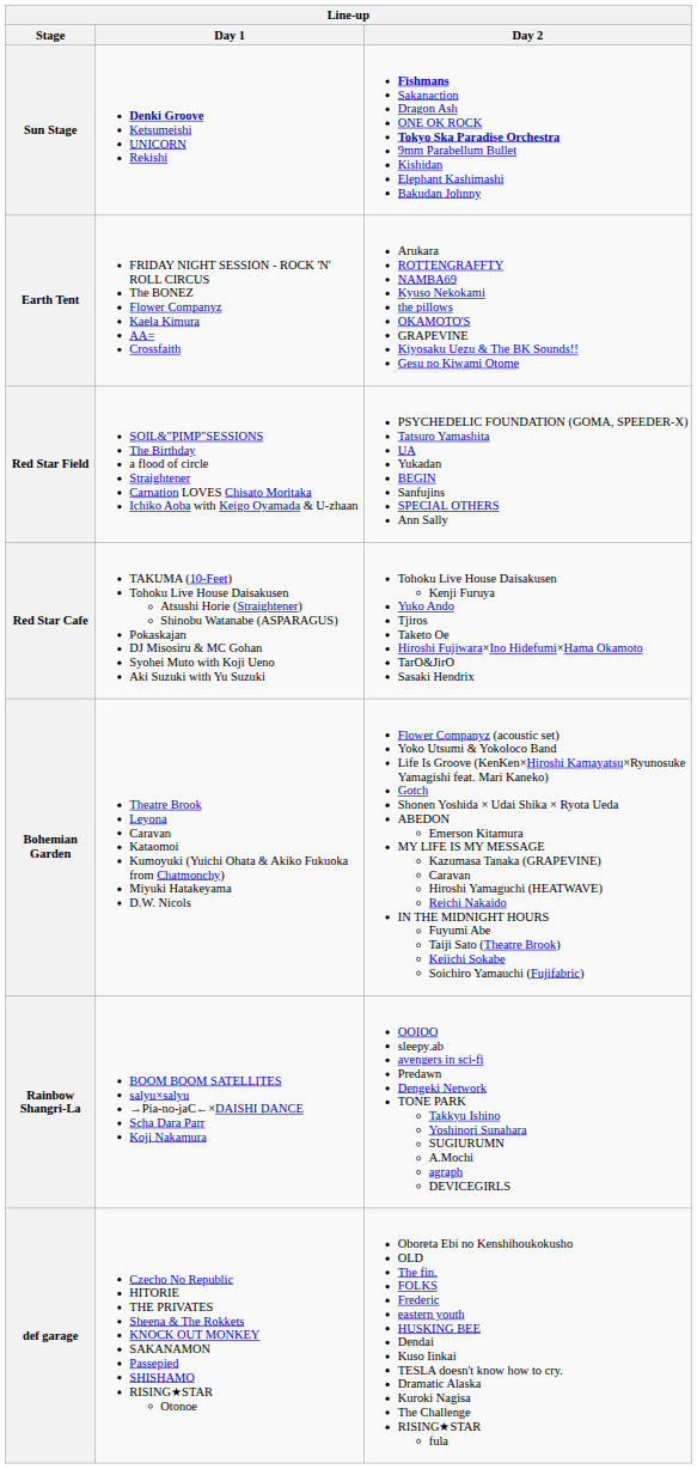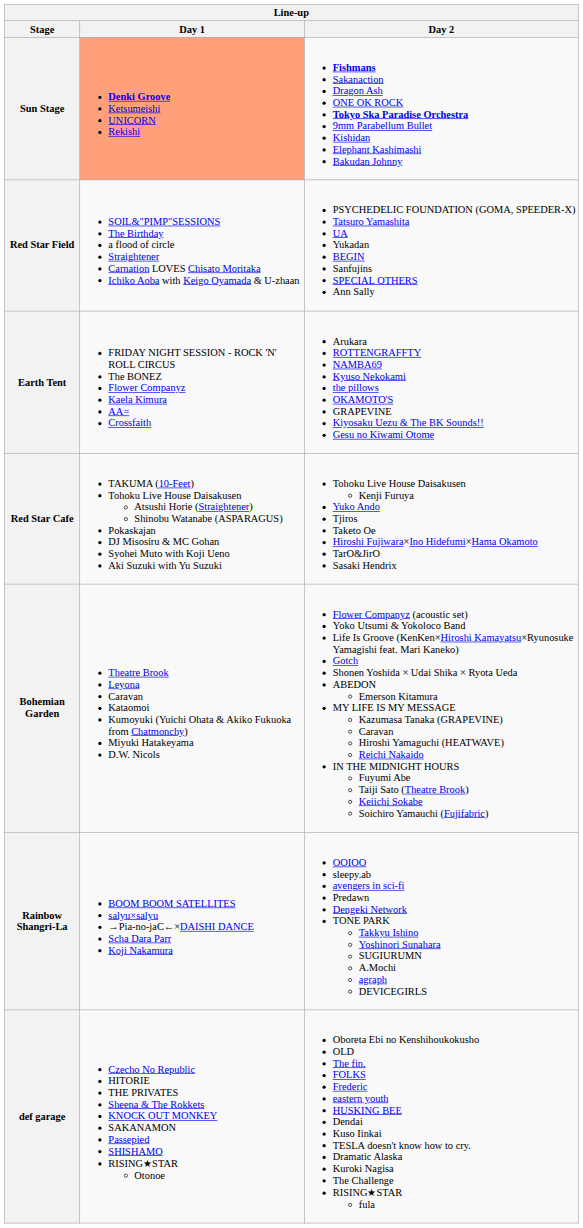 <table class="wikitable collapsible collapsed" style="clear:none; margin:0 auto; padding:0 auto;width:100%">
 <tr>
 <th colspan="3">Line-up</th>
 </tr>
 <tr>
 <th>Stage</th>
 <th>Day 1</th>
 <th>Day 2</th>
 </tr>
 <tr>
 <th>Sun Stage</th>
-<td><br><ul><li><strong><a href='#'>Denki Groove</a></strong></li><li><a href='#'>Ketsumeishi</a></li><li><a href='#'>UNICORN</a></li><li><a href='#'>Rekishi</a></li></ul></td>
+<td style="background: lightsalmon;"><br><ul><li><strong><a href='#'>Denki Groove</a></strong></li><li><a href='#'>Ketsumeishi</a></li><li><a href='#'>UNICORN</a></li><li><a href='#'>Rekishi</a></li></ul></td>
 <td><br><ul><li><strong><a href='#'>Fishmans</a></strong></li><li><a href='#'>Sakanaction</a></li><li><a href='#'>Dragon Ash</a></li><li><a href='#'>ONE OK ROCK</a></li><li><strong><a href='#'>Tokyo Ska Paradise Orchestra</a></strong></li><li><a href='#'>9mm Parabellum Bullet</a></li><li><a href='#'>Kishidan</a></li><li><a href='#'>Elephant Kashimashi</a></li><li><a href='#'>Bakudan Johnny</a></li></ul></td>
+</tr>
+<tr>
+<th>Red Star Field</th>
+<td><br><ul><li><a href='#'>SOIL&"PIMP"SESSIONS</a></li><li><a href='#'>The Birthday</a></li><li>a flood of circle</li><li><a href='#'>Straightener</a></li><li><a href='#'>Carnation</a> LOVES <a href='#'>Chisato Moritaka</a></li><li><a href='#'>Ichiko Aoba</a> with <a href='#'>Keigo Oyamada</a> & U-zhaan</li></ul></td>
+<td><br><ul><li>PSYCHEDELIC FOUNDATION (GOMA, SPEEDER-X)</li><li><a href='#'>Tatsuro Yamashita</a></li><li><a href='#'>UA</a></li><li>Yukadan</li><li><a href='#'>BEGIN</a></li><li>Sanfujins</li><li><a href='#'>SPECIAL OTHERS</a></li><li>Ann Sally</li></ul></td>
 </tr>
 <tr>
 <th>Earth Tent</th>
 <td><br><ul><li>FRIDAY NIGHT SESSION - ROCK 'N' ROLL CIRCUS</li><li>The BONEZ</li><li><a href='#'>Flower Companyz</a></li><li><a href='#'>Kaela Kimura</a></li><li><a href='#'>AA=</a></li><li><a href='#'>Crossfaith</a></li></ul></td>
 <td><br><ul><li>Arukara</li><li><a href='#'>ROTTENGRAFFTY</a></li><li><a href='#'>NAMBA69</a></li><li><a href='#'>Kyuso Nekokami</a></li><li><a href='#'>the pillows</a></li><li><a href='#'>OKAMOTO'S</a></li><li>GRAPEVINE</li><li><a href='#'>Kiyosaku Uezu & The BK Sounds!!</a></li><li><a href='#'>Gesu no Kiwami Otome</a></li></ul></td>
-</tr>
-<tr>
-<th>Red Star Field</th>
-<td><br><ul><li><a href='#'>SOIL&"PIMP"SESSIONS</a></li><li><a href='#'>The Birthday</a></li><li>a flood of circle</li><li><a href='#'>Straightener</a></li><li><a href='#'>Carnation</a> LOVES <a href='#'>Chisato Moritaka</a></li><li><a href='#'>Ichiko Aoba</a> with <a href='#'>Keigo Oyamada</a> & U-zhaan</li></ul></td>
-<td><br><ul><li>PSYCHEDELIC FOUNDATION (GOMA, SPEEDER-X)</li><li><a href='#'>Tatsuro Yamashita</a></li><li><a href='#'>UA</a></li><li>Yukadan</li><li><a href='#'>BEGIN</a></li><li>Sanfujins</li><li><a href='#'>SPECIAL OTHERS</a></li><li>Ann Sally</li></ul></td>
 </tr>
 <tr>
 <th>Red Star Cafe</th>
 <td><br><ul><li>TAKUMA (<a href='#'>10-Feet</a>)</li><li>Tohoku Live House Daisakusen<ul><li>Atsushi Horie (<a href='#'>Straightener</a>)</li><li>Shinobu Watanabe (ASPARAGUS)</li></ul></li><li>Pokaskajan</li><li>DJ Misosiru & MC Gohan</li><li>Syohei Muto with Koji Ueno</li><li>Aki Suzuki with Yu Suzuki</li></ul></td>
 <td><br><ul><li>Tohoku Live House Daisakusen<ul><li>Kenji Furuya</li></ul></li><li><a href='#'>Yuko Ando</a></li><li>Tjiros</li><li>Taketo Oe</li><li><a href='#'>Hiroshi Fujiwara</a>×<a href='#'>Ino Hidefumi</a>×<a href='#'>Hama Okamoto</a></li><li>TarO&JirO</li><li>Sasaki Hendrix</li></ul></td>
 </tr>
 <tr>
 <th>Bohemian Garden</th>
 <td><br><ul><li><a href='#'>Theatre Brook</a></li><li><a href='#'>Leyona</a></li><li>Caravan</li><li>Kataomoi</li><li>Kumoyuki (Yuichi Ohata & Akiko Fukuoka from <a href='#'>Chatmonchy</a>)</li><li>Miyuki Hatakeyama</li><li>D.W. Nicols</li></ul></td>
 <td><br><ul><li><a href='#'>Flower Companyz</a> (acoustic set)</li><li>Yoko Utsumi & Yokoloco Band</li><li>Life Is Groove (KenKen×<a href='#'>Hiroshi Kamayatsu</a>×Ryunosuke Yamagishi feat. Mari Kaneko)</li><li><a href='#'>Gotch</a></li><li>Shonen Yoshida × Udai Shika × Ryota Ueda</li><li>ABEDON<ul><li>Emerson Kitamura</li></ul></li><li>MY LIFE IS MY MESSAGE<ul><li>Kazumasa Tanaka (GRAPEVINE)</li><li>Caravan</li><li>Hiroshi Yamaguchi (HEATWAVE)</li><li><a href='#'>Reichi Nakaido</a></li></ul></li><li>IN THE MIDNIGHT HOURS<ul><li>Fuyumi Abe</li><li>Taiji Sato (<a href='#'>Theatre Brook</a>)</li><li><a href='#'>Keiichi Sokabe</a></li><li>Soichiro Yamauchi (<a href='#'>Fujifabric</a>)</li></ul></li></ul></td>
 </tr>
 <tr>
 <th>Rainbow Shangri-La</th>
 <td><br><ul><li><a href='#'>BOOM BOOM SATELLITES</a></li><li><a href='#'>salyu×salyu</a></li><li>→Pia-no-jaC←×<a href='#'>DAISHI DANCE</a></li><li><a href='#'>Scha Dara Parr</a></li><li><a href='#'>Koji Nakamura</a></li></ul></td>
 <td><br><ul><li><a href='#'>OOIOO</a></li><li>sleepy.ab</li><li><a href='#'>avengers in sci-fi</a></li><li>Predawn</li><li><a href='#'>Dengeki Network</a></li><li>TONE PARK<ul><li><a href='#'>Takkyu Ishino</a></li><li><a href='#'>Yoshinori Sunahara</a></li><li>SUGIURUMN</li><li>A.Mochi</li><li><a href='#'>agraph</a></li><li>DEVICEGIRLS</li></ul></li></ul></td>
 </tr>
 <tr>
 <th>def garage</th>
 <td><br><ul><li><a href='#'>Czecho No Republic</a></li><li>HITORIE</li><li>THE PRIVATES</li><li><a href='#'>Sheena & The Rokkets</a></li><li><a href='#'>KNOCK OUT MONKEY</a></li><li>SAKANAMON</li><li><a href='#'>Passepied</a></li><li><a href='#'>SHISHAMO</a></li><li>RISING★STAR<ul><li>Otonoe</li></ul></li></ul></td>
 <td><br><ul><li>Oboreta Ebi no Kenshihoukokusho</li><li>OLD</li><li><a href='#'>The fin.</a></li><li><a href='#'>FOLKS</a></li><li><a href='#'>Frederic</a></li><li><a href='#'>eastern youth</a></li><li><a href='#'>HUSKING BEE</a></li><li>Dendai</li><li>Kuso Iinkai</li><li>TESLA doesn't know how to cry.</li><li>Dramatic Alaska</li><li>Kuroki Nagisa</li><li>The Challenge</li><li>RISING★STAR<ul><li>fula</li></ul></li></ul></td>
 </tr>
 </table>
